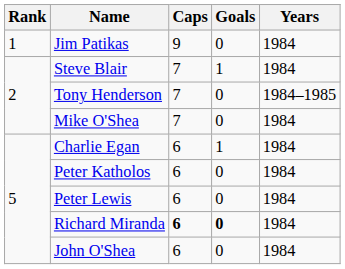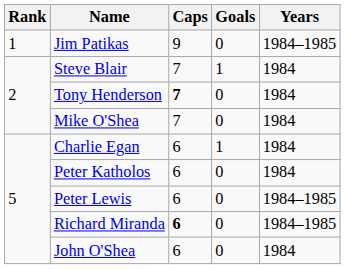 <table class="wikitable">
 <tr>
 <th>Rank</th>
 <th>Name</th>
 <th>Caps</th>
 <th>Goals</th>
 <th>Years</th>
 </tr>
 <tr>
 <td>1</td>
 <td><a href='#'>Jim Patikas</a></td>
 <td>9</td>
 <td>0</td>
-<td>1984</td>
+<td>1984–1985</td>
 </tr>
 <tr>
 <td rowspan="3">2</td>
 <td><a href='#'>Steve Blair</a></td>
 <td>7</td>
 <td>1</td>
 <td>1984</td>
 </tr>
 <tr>
 <td><a href='#'>Tony Henderson</a></td>
-<td>7</td>
+<td><strong>7</strong></td>
 <td>0</td>
-<td>1984–1985</td>
+<td>1984</td>
 </tr>
 <tr>
 <td><a href='#'>Mike O'Shea</a></td>
 <td>7</td>
 <td>0</td>
 <td>1984</td>
 </tr>
 <tr>
 <td rowspan="5">5</td>
 <td><a href='#'>Charlie Egan</a></td>
 <td>6</td>
 <td>1</td>
 <td>1984</td>
 </tr>
 <tr>
 <td><a href='#'>Peter Katholos</a></td>
 <td>6</td>
 <td>0</td>
 <td>1984</td>
 </tr>
 <tr>
 <td><a href='#'>Peter Lewis</a></td>
 <td>6</td>
 <td>0</td>
-<td>1984</td>
+<td>1984–1985</td>
 </tr>
 <tr>
 <td><a href='#'>Richard Miranda</a></td>
 <td><strong>6</strong></td>
-<td><strong>0</strong></td>
-<td>1984</td>
+<td>0</td>
+<td>1984–1985</td>
 </tr>
 <tr>
 <td><a href='#'>John O'Shea</a></td>
 <td>6</td>
 <td>0</td>
 <td>1984</td>
 </tr>
 </table>
